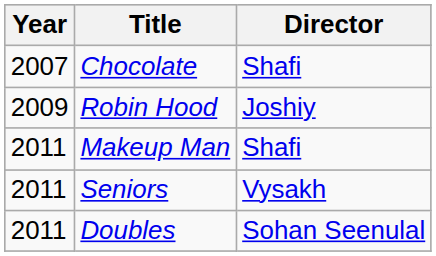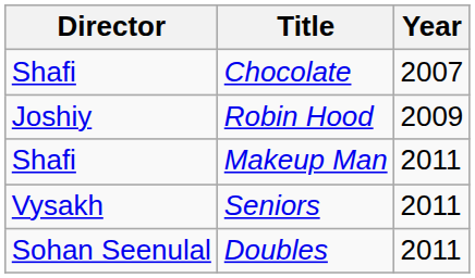 <table class="wikitable">
 <tr>
+<th>Director</th>
+<th>Title</th>
 <th>Year</th>
-<th>Title</th>
-<th>Director</th>
 </tr>
 <tr>
+<td><a href='#'>Shafi</a></td>
+<td><em><a href='#'>Chocolate</a></em></td>
 <td>2007</td>
-<td><em><a href='#'>Chocolate</a></em></td>
-<td><a href='#'>Shafi</a></td>
 </tr>
 <tr>
+<td><a href='#'>Joshiy</a></td>
+<td><em><a href='#'>Robin Hood</a></em></td>
 <td>2009</td>
-<td><em><a href='#'>Robin Hood</a></em></td>
-<td><a href='#'>Joshiy</a></td>
 </tr>
 <tr>
+<td><a href='#'>Shafi</a></td>
+<td><em><a href='#'>Makeup Man</a></em></td>
 <td>2011</td>
-<td><em><a href='#'>Makeup Man</a></em></td>
-<td><a href='#'>Shafi</a></td>
 </tr>
 <tr>
+<td><a href='#'>Vysakh</a></td>
+<td><em><a href='#'>Seniors</a></em></td>
 <td>2011</td>
-<td><em><a href='#'>Seniors</a></em></td>
-<td><a href='#'>Vysakh</a></td>
 </tr>
 <tr>
+<td><a href='#'>Sohan Seenulal</a></td>
+<td><em><a href='#'>Doubles</a></em></td>
 <td>2011</td>
-<td><em><a href='#'>Doubles</a></em></td>
-<td><a href='#'>Sohan Seenulal</a></td>
 </tr>
 </table>
